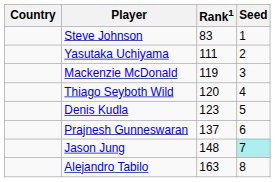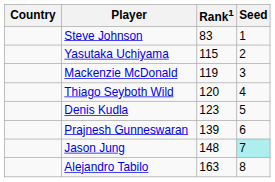 <table class="sortable wikitable">
 <tr>
 <th width="70">Country</th>
 <th width="175">Player</th>
 <th>Rank<sup>1</sup></th>
 <th>Seed</th>
 </tr>
 <tr>
 <td></td>
 <td><a href='#'>Steve Johnson</a></td>
 <td>83</td>
 <td>1</td>
 </tr>
 <tr>
 <td></td>
 <td><a href='#'>Yasutaka Uchiyama</a></td>
-<td>111</td>
+<td>115</td>
 <td>2</td>
 </tr>
 <tr>
 <td></td>
 <td><a href='#'>Mackenzie McDonald</a></td>
 <td>119</td>
 <td>3</td>
 </tr>
 <tr>
 <td></td>
 <td><a href='#'>Thiago Seyboth Wild</a></td>
 <td>120</td>
 <td>4</td>
 </tr>
 <tr>
 <td></td>
 <td><a href='#'>Denis Kudla</a></td>
 <td>123</td>
 <td>5</td>
 </tr>
 <tr>
 <td></td>
 <td><a href='#'>Prajnesh Gunneswaran</a></td>
-<td>137</td>
+<td>139</td>
 <td>6</td>
 </tr>
 <tr>
 <td></td>
 <td><a href='#'>Jason Jung</a></td>
 <td>148</td>
 <td style="background: paleturquoise;">7</td>
 </tr>
 <tr>
 <td></td>
 <td><a href='#'>Alejandro Tabilo</a></td>
 <td>163</td>
 <td>8</td>
 </tr>
 </table>
